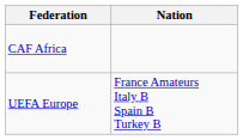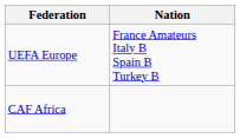 <table class="wikitable" style="width:300px;">
 <tr>
 <th>Federation</th>
 <th>Nation</th>
 </tr>
 <tr>
+<td><a href='#'>UEFA Europe</a></td>
+<td> <a href='#'>France Amateurs</a><br> <a href='#'>Italy B</a> <em></em><br> <a href='#'>Spain B</a><br> <a href='#'>Turkey B</a></td>
+</tr>
+<tr>
 <td><a href='#'>CAF Africa</a></td>
 <td><br><br><br> <em></em></td>
 </tr>
-<tr>
-<td><a href='#'>UEFA Europe</a></td>
-<td> <a href='#'>France Amateurs</a><br> <a href='#'>Italy B</a> <em></em><br> <a href='#'>Spain B</a><br> <a href='#'>Turkey B</a></td>
-</tr>
 </table>
